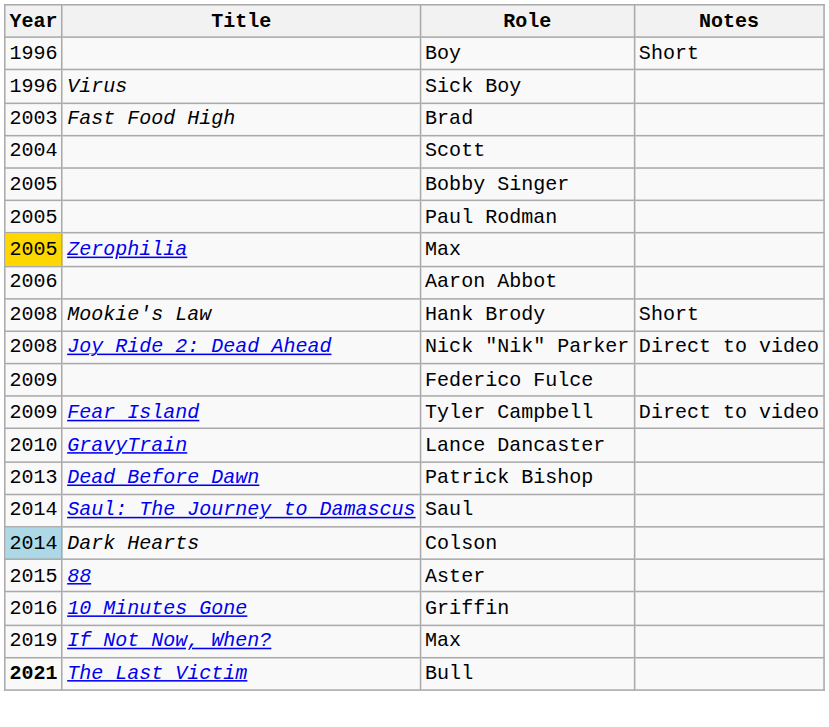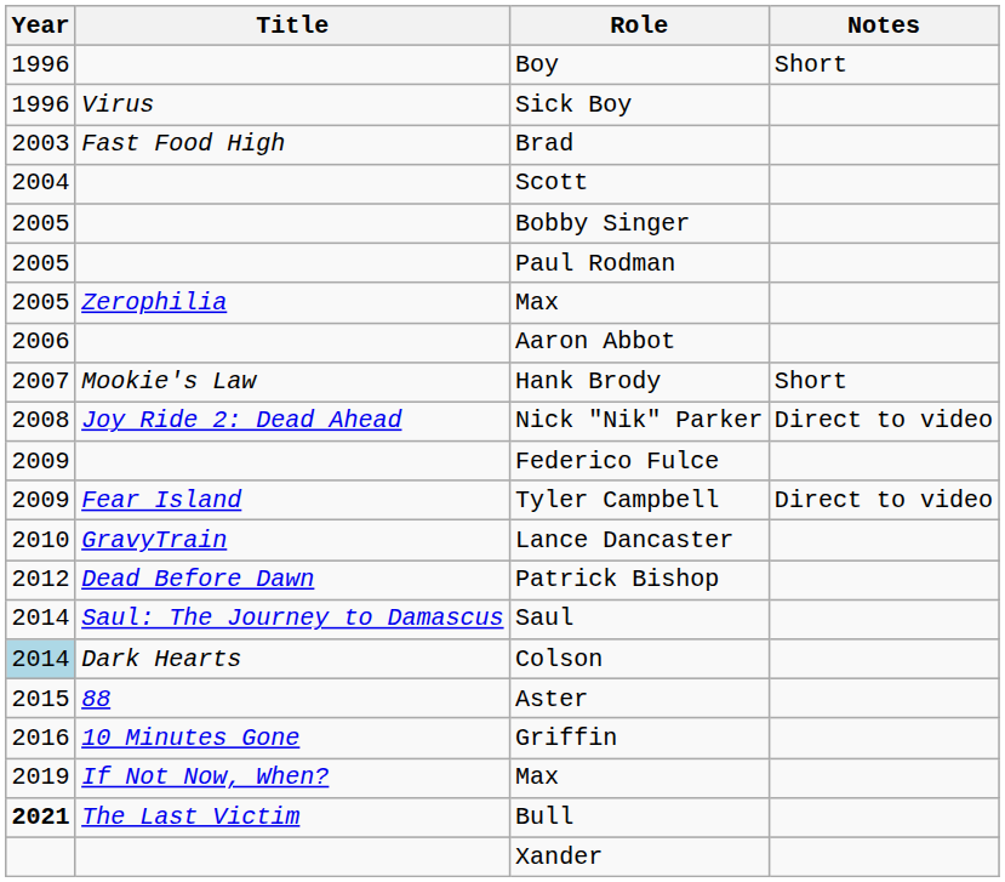 <table class="wikitable sortable">
 <tr>
 <th>Year</th>
 <th>Title</th>
 <th>Role</th>
 <th class="unsortable">Notes</th>
 </tr>
 <tr>
 <td>1996</td>
 <td><em></em></td>
 <td>Boy</td>
 <td>Short</td>
 </tr>
 <tr>
 <td>1996</td>
 <td><em>Virus</em></td>
 <td>Sick Boy</td>
 <td></td>
 </tr>
 <tr>
 <td>2003</td>
 <td><em>Fast Food High</em></td>
 <td>Brad</td>
 <td></td>
 </tr>
 <tr>
 <td>2004</td>
 <td><em></em></td>
 <td>Scott</td>
 <td></td>
 </tr>
 <tr>
 <td>2005</td>
 <td><em></em></td>
 <td>Bobby Singer</td>
 <td></td>
 </tr>
 <tr>
 <td>2005</td>
 <td><em></em></td>
 <td>Paul Rodman</td>
 <td></td>
 </tr>
 <tr>
-<td style="background: gold;">2005</td>
+<td>2005</td>
 <td><em><a href='#'>Zerophilia</a></em></td>
 <td>Max</td>
 <td></td>
 </tr>
 <tr>
 <td>2006</td>
 <td><em></em></td>
 <td>Aaron Abbot</td>
 <td></td>
 </tr>
 <tr>
-<td>2008</td>
+<td>2007</td>
 <td><em>Mookie's Law</em></td>
 <td>Hank Brody</td>
 <td>Short</td>
 </tr>
 <tr>
 <td>2008</td>
 <td><em><a href='#'>Joy Ride 2: Dead Ahead</a></em></td>
 <td>Nick "Nik" Parker</td>
 <td>Direct to video</td>
 </tr>
 <tr>
 <td>2009</td>
 <td><em></em></td>
 <td>Federico Fulce</td>
 <td></td>
 </tr>
 <tr>
 <td>2009</td>
 <td><em><a href='#'>Fear Island</a></em></td>
 <td>Tyler Campbell</td>
 <td>Direct to video</td>
 </tr>
 <tr>
 <td>2010</td>
 <td><em><a href='#'>GravyTrain</a></em></td>
 <td>Lance Dancaster</td>
 <td></td>
 </tr>
 <tr>
-<td>2013</td>
+<td>2012</td>
 <td><em><a href='#'>Dead Before Dawn</a></em></td>
 <td>Patrick Bishop</td>
 <td></td>
 </tr>
 <tr>
 <td>2014</td>
 <td><em><a href='#'>Saul: The Journey to Damascus</a></em></td>
 <td>Saul</td>
 <td></td>
 </tr>
 <tr>
 <td style="background: lightblue;">2014</td>
 <td><em>Dark Hearts</em></td>
 <td>Colson</td>
 <td></td>
 </tr>
 <tr>
 <td>2015</td>
 <td><em><a href='#'>88</a></em></td>
 <td>Aster</td>
 <td></td>
 </tr>
 <tr>
 <td>2016</td>
 <td><em><a href='#'>10 Minutes Gone</a></em></td>
 <td>Griffin</td>
 <td></td>
 </tr>
 <tr>
 <td>2019</td>
 <td><em><a href='#'>If Not Now, When?</a></em></td>
 <td>Max</td>
 <td></td>
 </tr>
 <tr>
 <td><strong>2021</strong></td>
 <td data-sort-value="Last Victim, The"><em><a href='#'>The Last Victim</a></em></td>
 <td>Bull</td>
 <td></td>
 </tr>
+<tr>
+<td></td>
+<td><em></em></td>
+<td>Xander</td>
+<td></td>
+</tr>
 </table>
